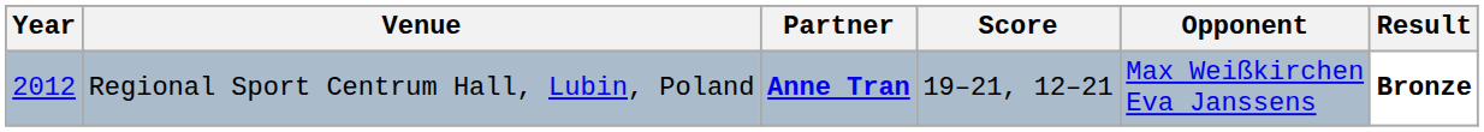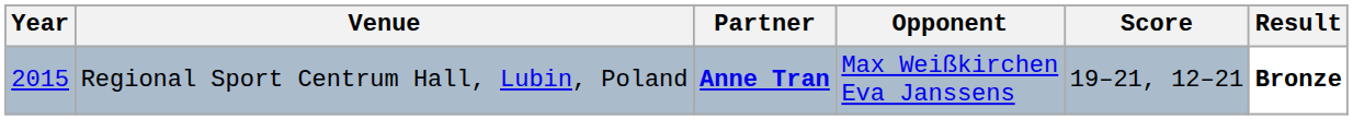 <table class="sortable wikitable" style="font-size: 90%;">
 <tr>
 <th>Year</th>
 <th>Venue</th>
 <th>Partner</th>
+<th>Opponent</th>
 <th>Score</th>
-<th>Opponent</th>
 <th>Result</th>
 </tr>
 <tr style="background:#AABBCC">
-<td align="center"><a href='#'>2012</a></td>
+<td align="center"><a href='#'>2015</a></td>
 <td align="left">Regional Sport Centrum Hall, <a href='#'>Lubin</a>, Poland</td>
 <td align="left"><strong> <a href='#'>Anne Tran</a></strong></td>
+<td align="left"> <a href='#'>Max Weißkirchen</a><br> <a href='#'>Eva Janssens</a></td>
 <td align="left">19–21, 12–21</td>
-<td align="left"> <a href='#'>Max Weißkirchen</a><br> <a href='#'>Eva Janssens</a></td>
 <td style="text-align:left; background:white"> <strong>Bronze</strong></td>
 </tr>
 </table>
